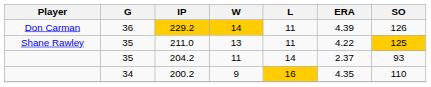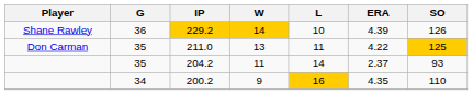 <table class="wikitable sortable">
 <tr>
 <th bgcolor="#DDDDFF" width="16%">Player</th>
 <th bgcolor="#DDDDFF" width="9%">G</th>
 <th bgcolor="#DDDDFF" width="9%">IP</th>
 <th bgcolor="#DDDDFF" width="9%">W</th>
 <th bgcolor="#DDDDFF" width="9%">L</th>
 <th bgcolor="#DDDDFF" width="9%">ERA</th>
 <th bgcolor="#DDDDFF" width="9%">SO</th>
 </tr>
 <tr align="center">
-<td><a href='#'>Don Carman</a></td>
+<td><a href='#'>Shane Rawley</a></td>
 <td>36</td>
 <td style="background:#fc0;">229.2</td>
 <td style="background:#fc0;">14</td>
-<td>11</td>
+<td>10</td>
 <td>4.39</td>
 <td>126</td>
 </tr>
 <tr align=center>
-<td><a href='#'>Shane Rawley</a></td>
+<td><a href='#'>Don Carman</a></td>
 <td>35</td>
 <td>211.0</td>
 <td>13</td>
 <td>11</td>
 <td>4.22</td>
 <td style="background:#fc0;">125</td>
 </tr>
 <tr align=center>
 <td></td>
 <td>35</td>
 <td>204.2</td>
 <td>11</td>
 <td>14</td>
 <td>2.37</td>
 <td>93</td>
 </tr>
 <tr align="center">
 <td></td>
 <td>34</td>
 <td>200.2</td>
 <td>9</td>
 <td style="background:#fc0;">16</td>
 <td>4.35</td>
 <td>110</td>
 </tr>
 <tr align="center">
 </tr>
 </table>
